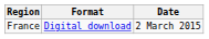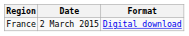 <table class=wikitable>
 <tr>
 <th>Region</th>
+<th>Date</th>
 <th>Format</th>
-<th>Date</th>
 </tr>
 <tr>
 <td>France</td>
+<td>2 March 2015</td>
 <td><a href='#'>Digital download</a></td>
-<td>2 March 2015</td>
 </tr>
 </table>
